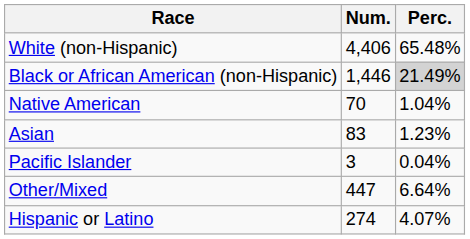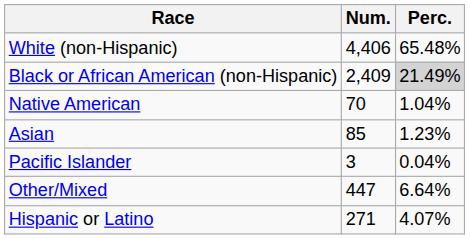 <table class="wikitable">
 <tr>
 <th>Race</th>
 <th>Num.</th>
 <th>Perc.</th>
 </tr>
 <tr>
 <td><a href='#'>White</a> (non-Hispanic)</td>
 <td>4,406</td>
 <td>65.48%</td>
 </tr>
 <tr>
 <td><a href='#'>Black or African American</a> (non-Hispanic)</td>
-<td>1,446</td>
+<td>2,409</td>
 <td style="background: lightgrey;">21.49%</td>
 </tr>
 <tr>
 <td><a href='#'>Native American</a></td>
 <td>70</td>
 <td>1.04%</td>
 </tr>
 <tr>
 <td><a href='#'>Asian</a></td>
-<td>83</td>
+<td>85</td>
 <td>1.23%</td>
 </tr>
 <tr>
 <td><a href='#'>Pacific Islander</a></td>
 <td>3</td>
 <td>0.04%</td>
 </tr>
 <tr>
 <td><a href='#'>Other/Mixed</a></td>
 <td>447</td>
 <td>6.64%</td>
 </tr>
 <tr>
 <td><a href='#'>Hispanic</a> or <a href='#'>Latino</a></td>
-<td>274</td>
+<td>271</td>
 <td>4.07%</td>
 </tr>
 </table>
